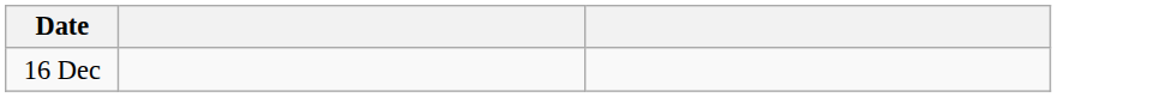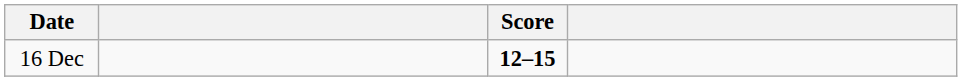 <table class="wikitable" style="text-align: center;">
 <tr>
 <th width="60">Date</th>
 <th align="right" width="270"></th>
+<th width="50">Score</th>
 <th align="left" width="270"></th>
 </tr>
 <tr>
 <td>16 Dec</td>
 <td align=left></td>
+<td align=center><strong>12–15</strong></td>
 <td align=left><strong></strong></td>
 </tr>
 </table>
